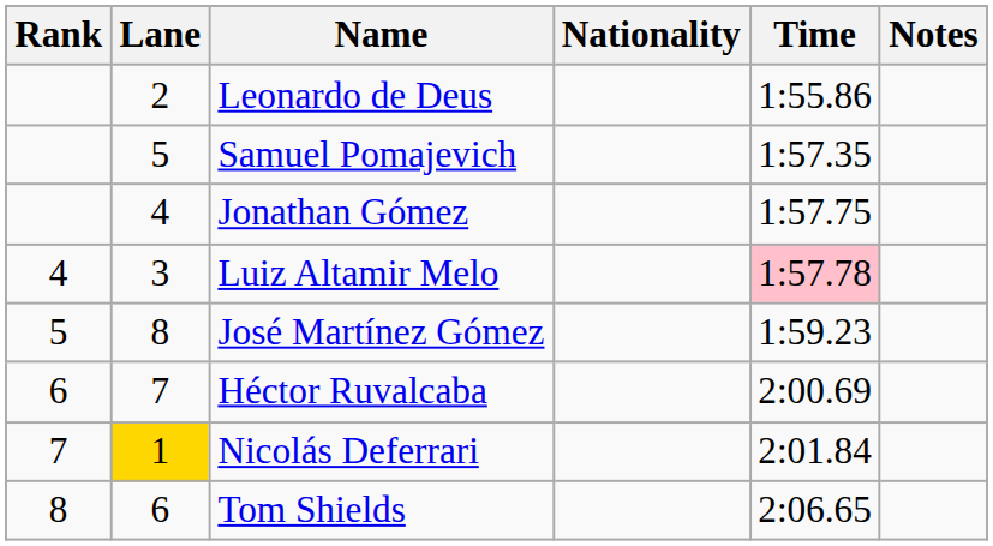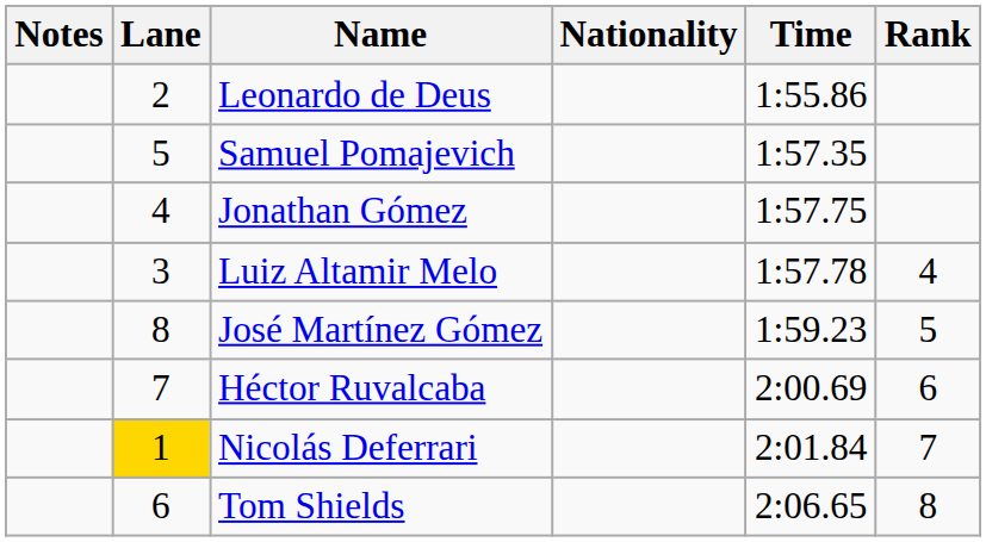 <table class="wikitable sortable" style="text-align:center">
 <tr>
-<th>Rank</th>
+<th>Notes</th>
 <th>Lane</th>
 <th>Name</th>
 <th>Nationality</th>
 <th>Time</th>
-<th>Notes</th>
+<th>Rank</th>
 </tr>
 <tr>
 <td></td>
 <td>2</td>
 <td align=left><a href='#'>Leonardo de Deus</a></td>
 <td align=left></td>
 <td>1:55.86</td>
 <td></td>
 </tr>
 <tr>
 <td></td>
 <td>5</td>
 <td align=left><a href='#'>Samuel Pomajevich</a></td>
 <td align=left></td>
 <td>1:57.35</td>
 <td></td>
 </tr>
 <tr>
 <td></td>
 <td>4</td>
 <td align=left><a href='#'>Jonathan Gómez</a></td>
 <td align=left></td>
 <td>1:57.75</td>
 <td></td>
 </tr>
 <tr>
-<td>4</td>
+<td></td>
 <td>3</td>
 <td align=left><a href='#'>Luiz Altamir Melo</a></td>
 <td align=left></td>
-<td style="background: pink;">1:57.78</td>
-<td></td>
+<td>1:57.78</td>
+<td>4</td>
 </tr>
 <tr>
-<td>5</td>
+<td></td>
 <td>8</td>
 <td align=left><a href='#'>José Martínez Gómez</a></td>
 <td align=left></td>
 <td>1:59.23</td>
-<td></td>
+<td>5</td>
 </tr>
 <tr>
-<td>6</td>
+<td></td>
 <td>7</td>
 <td align=left><a href='#'>Héctor Ruvalcaba</a></td>
 <td align=left></td>
 <td>2:00.69</td>
-<td></td>
+<td>6</td>
 </tr>
 <tr>
-<td>7</td>
+<td></td>
 <td style="background: gold;">1</td>
 <td align=left><a href='#'>Nicolás Deferrari</a></td>
 <td align=left></td>
 <td>2:01.84</td>
-<td></td>
+<td>7</td>
 </tr>
 <tr>
-<td>8</td>
+<td></td>
 <td>6</td>
 <td align=left><a href='#'>Tom Shields</a></td>
 <td align=left></td>
 <td>2:06.65</td>
-<td></td>
+<td>8</td>
 </tr>
 </table>
